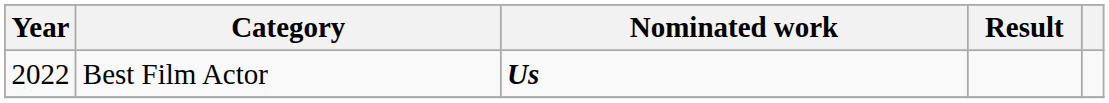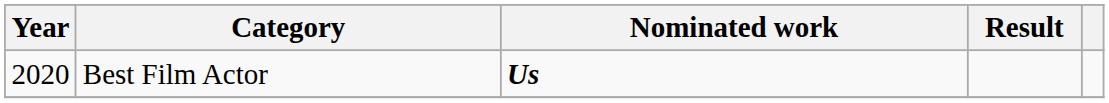 <table class=wikitable>
 <tr>
 <th scope="col" style="width:1em;">Year</th>
 <th scope="col" style="width:36em;">Category</th>
 <th scope="col" style="width:39em;">Nominated work</th>
 <th scope="col" style="width:5em;">Result</th>
 <th scope="col" style="width:1em;"></th>
 </tr>
 <tr>
-<td>2022</td>
+<td>2020</td>
 <td>Best Film Actor</td>
 <td><strong><em>Us</em></strong></td>
 <td></td>
 <td></td>
 </tr>
 <tr>
 </tr>
 </table>
